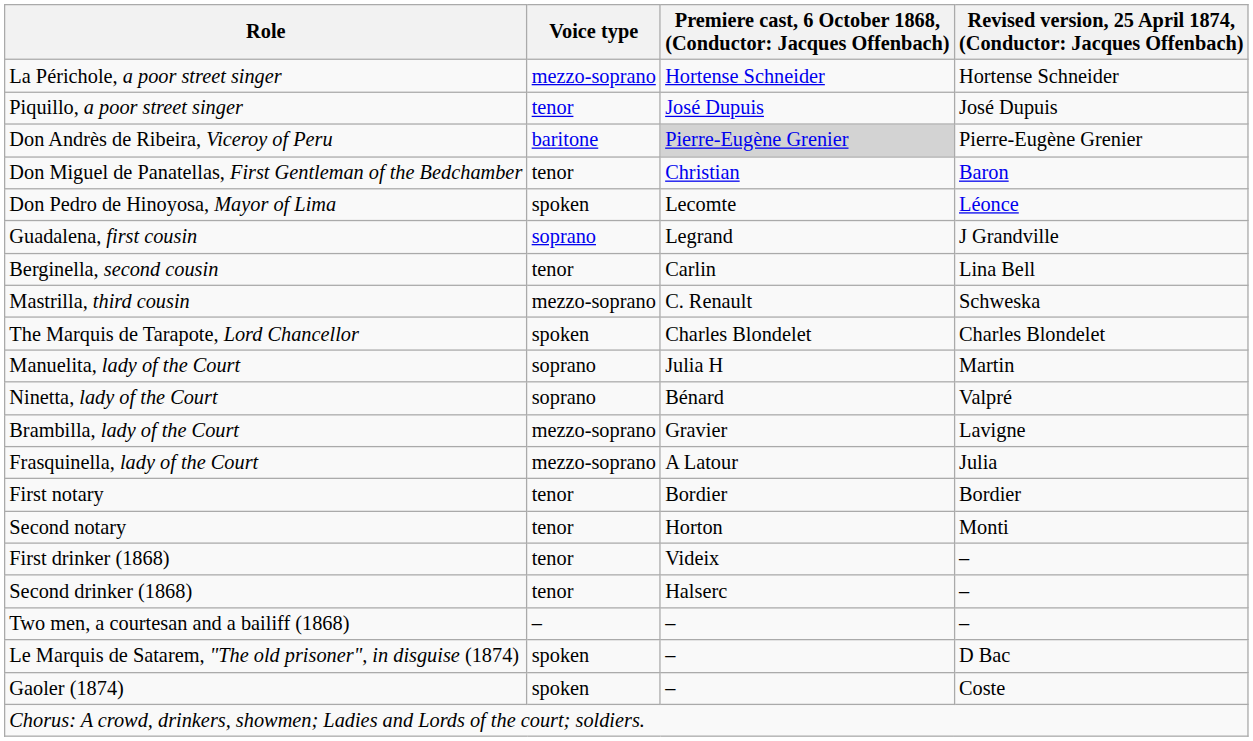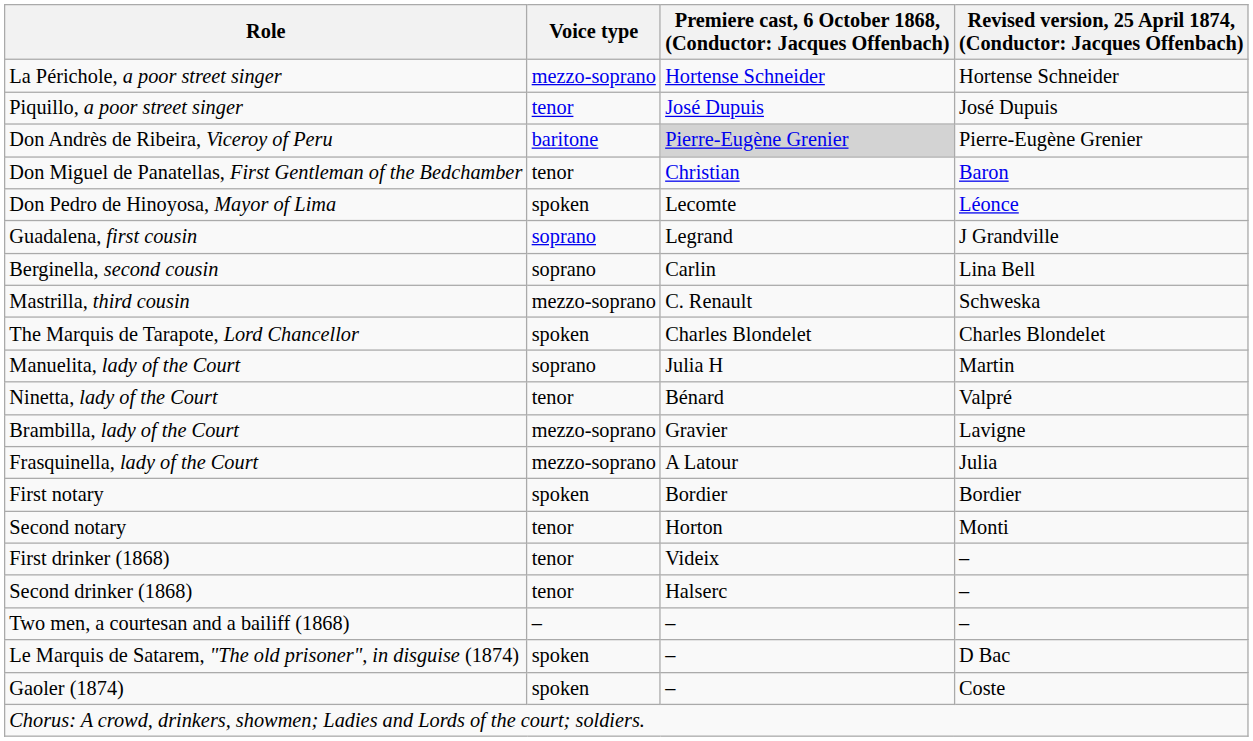 <table class="wikitable">
 <tr>
 <th>Role</th>
 <th>Voice type</th>
 <th>Premiere cast, 6 October 1868,<br>(Conductor: Jacques Offenbach)</th>
 <th>Revised version, 25 April 1874,<br>(Conductor: Jacques Offenbach)</th>
 </tr>
 <tr>
 <td>La Périchole, <em>a poor street singer</em></td>
 <td><a href='#'>mezzo-soprano</a></td>
 <td><a href='#'>Hortense Schneider</a></td>
 <td>Hortense Schneider</td>
 </tr>
 <tr>
 <td>Piquillo, <em>a poor street singer</em></td>
 <td><a href='#'>tenor</a></td>
 <td><a href='#'>José Dupuis</a></td>
 <td>José Dupuis</td>
 </tr>
 <tr>
 <td>Don Andrès de Ribeira, <em>Viceroy of Peru</em></td>
 <td><a href='#'>baritone</a></td>
 <td style="background: lightgrey;"><a href='#'>Pierre-Eugène Grenier</a></td>
 <td>Pierre-Eugène Grenier</td>
 </tr>
 <tr>
 <td>Don Miguel de Panatellas, <em>First Gentleman of the Bedchamber</em></td>
 <td>tenor</td>
 <td><a href='#'>Christian</a></td>
 <td><a href='#'>Baron</a></td>
 </tr>
 <tr>
 <td>Don Pedro de Hinoyosa, <em>Mayor of Lima</em></td>
 <td>spoken</td>
 <td>Lecomte</td>
 <td><a href='#'>Léonce</a></td>
 </tr>
 <tr>
 <td>Guadalena, <em>first cousin</em></td>
 <td><a href='#'>soprano</a></td>
 <td>Legrand</td>
 <td>J Grandville</td>
 </tr>
 <tr>
 <td>Berginella, <em>second cousin</em></td>
-<td>tenor</td>
+<td>soprano</td>
 <td>Carlin</td>
 <td>Lina Bell</td>
 </tr>
 <tr>
 <td>Mastrilla, <em>third cousin</em></td>
 <td>mezzo-soprano</td>
 <td>C. Renault</td>
 <td>Schweska</td>
 </tr>
 <tr>
 <td>The Marquis de Tarapote, <em>Lord Chancellor</em></td>
 <td>spoken</td>
 <td>Charles Blondelet</td>
 <td>Charles Blondelet</td>
 </tr>
 <tr>
 <td>Manuelita, <em>lady of the Court</em></td>
 <td>soprano</td>
 <td>Julia H</td>
 <td>Martin</td>
 </tr>
 <tr>
 <td>Ninetta, <em>lady of the Court</em></td>
-<td>soprano</td>
+<td>tenor</td>
 <td>Bénard</td>
 <td>Valpré</td>
 </tr>
 <tr>
 <td>Brambilla, <em>lady of the Court</em></td>
 <td>mezzo-soprano</td>
 <td>Gravier</td>
 <td>Lavigne</td>
 </tr>
 <tr>
 <td>Frasquinella, <em>lady of the Court</em></td>
 <td>mezzo-soprano</td>
 <td>A Latour</td>
 <td>Julia</td>
 </tr>
 <tr>
 <td>First notary</td>
-<td>tenor</td>
+<td>spoken</td>
 <td>Bordier</td>
 <td>Bordier</td>
 </tr>
 <tr>
 <td>Second notary</td>
 <td>tenor</td>
 <td>Horton</td>
 <td>Monti</td>
 </tr>
 <tr>
 <td>First drinker (1868)</td>
 <td>tenor</td>
 <td>Videix</td>
 <td>–</td>
 </tr>
 <tr>
 <td>Second drinker (1868)</td>
 <td>tenor</td>
 <td>Halserc</td>
 <td>–</td>
 </tr>
 <tr>
 <td>Two men, a courtesan and a bailiff (1868)</td>
 <td>–</td>
 <td>–</td>
 <td>–</td>
 </tr>
 <tr>
 <td>Le Marquis de Satarem, <em>"The old prisoner", in disguise</em> (1874)</td>
 <td>spoken</td>
 <td>–</td>
 <td>D Bac</td>
 </tr>
 <tr>
 <td>Gaoler (1874)</td>
 <td>spoken</td>
 <td>–</td>
 <td>Coste</td>
 </tr>
 <tr>
 <td colspan="4"><em>Chorus: A crowd, drinkers, showmen; Ladies and Lords of the court; soldiers.</em></td>
 </tr>
 </table>
